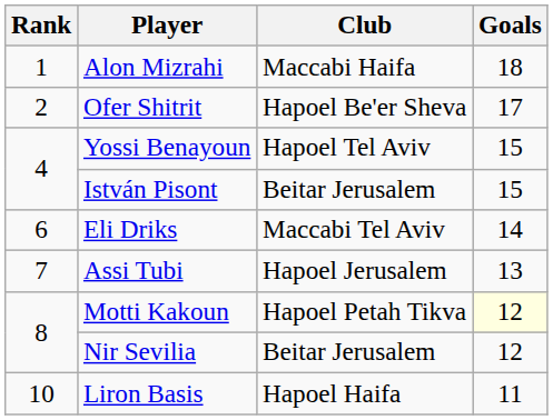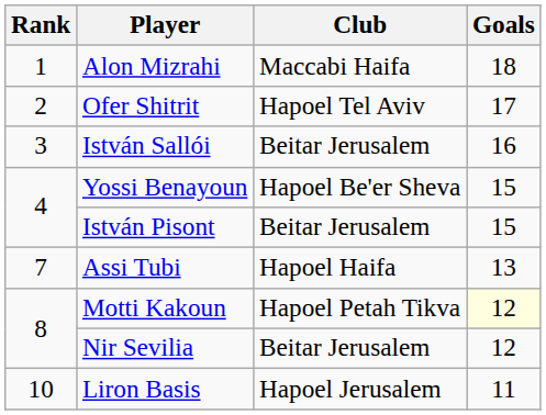 <table class="wikitable" style="text-align:center">
 <tr>
 <th>Rank</th>
 <th>Player</th>
 <th>Club</th>
 <th>Goals</th>
 </tr>
 <tr>
 <td>1</td>
 <td align="left"> <a href='#'>Alon Mizrahi</a></td>
 <td align="left">Maccabi Haifa</td>
 <td>18</td>
 </tr>
 <tr>
 <td>2</td>
 <td align="left"> <a href='#'>Ofer Shitrit</a></td>
-<td align="left">Hapoel Be'er Sheva</td>
+<td align="left">Hapoel Tel Aviv</td>
 <td>17</td>
+</tr>
+<tr>
+<td>3</td>
+<td align="left"> <a href='#'>István Sallói</a></td>
+<td align="left">Beitar Jerusalem</td>
+<td>16</td>
 </tr>
 <tr>
 <td rowspan="2">4</td>
 <td align="left"> <a href='#'>Yossi Benayoun</a></td>
-<td align="left">Hapoel Tel Aviv</td>
+<td align="left">Hapoel Be'er Sheva</td>
 <td>15</td>
 </tr>
 <tr>
 <td align="left"> <a href='#'>István Pisont</a></td>
 <td align="left">Beitar Jerusalem</td>
 <td>15</td>
 </tr>
 <tr>
-<td>6</td>
-<td align="left"> <a href='#'>Eli Driks</a></td>
-<td align="left">Maccabi Tel Aviv</td>
-<td>14</td>
-</tr>
-<tr>
 <td>7</td>
 <td align="left"> <a href='#'>Assi Tubi</a></td>
-<td align="left">Hapoel Jerusalem</td>
+<td align="left">Hapoel Haifa</td>
 <td>13</td>
 </tr>
 <tr>
 <td rowspan="2">8</td>
 <td align="left"> <a href='#'>Motti Kakoun</a></td>
 <td align="left">Hapoel Petah Tikva</td>
 <td style="background: lightyellow;">12</td>
 </tr>
 <tr>
 <td align="left"> <a href='#'>Nir Sevilia</a></td>
 <td align="left">Beitar Jerusalem</td>
 <td>12</td>
 </tr>
 <tr>
 <td>10</td>
 <td align="left"> <a href='#'>Liron Basis</a></td>
-<td align="left">Hapoel Haifa</td>
+<td align="left">Hapoel Jerusalem</td>
 <td>11</td>
 </tr>
 </table>
